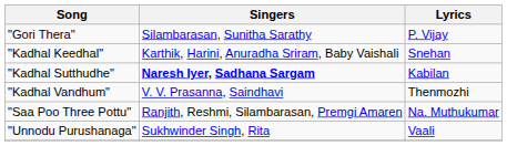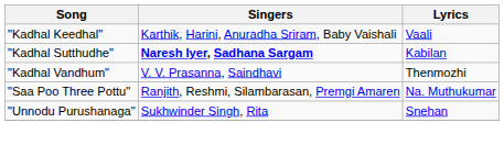 <table class="wikitable" style="font-size:95%;">
 <tr>
 <th>Song</th>
 <th>Singers</th>
 <th>Lyrics</th>
 </tr>
 <tr>
-<td>"Gori Thera"</td>
-<td><a href='#'>Silambarasan</a>, <a href='#'>Sunitha Sarathy</a></td>
-<td><a href='#'>P. Vijay</a></td>
-</tr>
-<tr>
 <td>"Kadhal Keedhal"</td>
 <td><a href='#'>Karthik</a>, <a href='#'>Harini</a>, <a href='#'>Anuradha Sriram</a>, Baby Vaishali</td>
-<td><a href='#'>Snehan</a></td>
+<td><a href='#'>Vaali</a></td>
 </tr>
 <tr>
 <td>"Kadhal Sutthudhe"</td>
 <td><strong><a href='#'>Naresh Iyer</a>, <a href='#'>Sadhana Sargam</a></strong></td>
 <td><a href='#'>Kabilan</a></td>
 </tr>
 <tr>
 <td>"Kadhal Vandhum"</td>
 <td><a href='#'>V. V. Prasanna</a>, <a href='#'>Saindhavi</a></td>
 <td>Thenmozhi</td>
 </tr>
 <tr>
 <td>"Saa Poo Three Pottu"</td>
 <td><a href='#'>Ranjith</a>, Reshmi, Silambarasan, <a href='#'>Premgi Amaren</a></td>
 <td><a href='#'>Na. Muthukumar</a></td>
 </tr>
 <tr>
 <td>"Unnodu Purushanaga"</td>
 <td><a href='#'>Sukhwinder Singh</a>, <a href='#'>Rita</a></td>
-<td><a href='#'>Vaali</a></td>
+<td><a href='#'>Snehan</a></td>
 </tr>
 <tr>
 </tr>
 </table>
